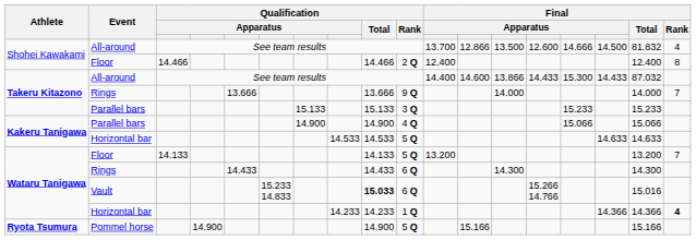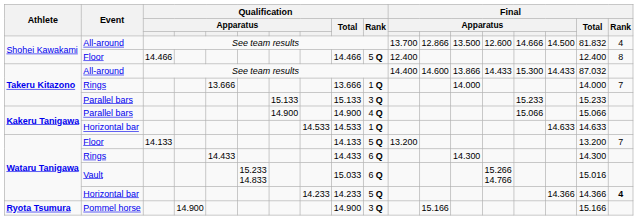 <table class="wikitable" style="font-size:90%">
 <tr>
 <th rowspan=3>Athlete</th>
 <th rowspan=3>Event</th>
 <th colspan =8>Qualification</th>
 <th colspan =8>Final</th>
 </tr>
 <tr style="font-size:95%">
 <th colspan=6>Apparatus</th>
 <th rowspan=2>Total</th>
 <th rowspan=2>Rank</th>
 <th colspan=6>Apparatus</th>
 <th rowspan=2>Total</th>
 <th rowspan=2>Rank</th>
 </tr>
 <tr style="font-size:95%">
 <th></th>
 <th></th>
 <th></th>
 <th></th>
 <th></th>
 <th></th>
 <th></th>
 <th></th>
 <th></th>
 <th></th>
 <th></th>
 <th></th>
 </tr>
 <tr align=center>
 <td align=left rowspan="2"><a href='#'>Shohei Kawakami</a></td>
 <td align=left><a href='#'>All-around</a></td>
 <td colspan=8><em>See team results</em></td>
 <td>13.700</td>
 <td>12.866</td>
 <td>13.500</td>
 <td>12.600</td>
 <td>14.666</td>
 <td>14.500</td>
 <td>81.832</td>
 <td>4</td>
 </tr>
 <tr align=center>
 <td align=left><a href='#'>Floor</a></td>
 <td>14.466</td>
 <td></td>
 <td></td>
 <td></td>
 <td></td>
 <td></td>
 <td>14.466</td>
-<td>2 <strong>Q</strong></td>
+<td>5 <strong>Q</strong></td>
 <td>12.400</td>
 <td></td>
 <td></td>
 <td></td>
 <td></td>
 <td></td>
 <td>12.400</td>
 <td>8</td>
 </tr>
 <tr align=center>
 <td align=left rowspan="3"><strong><a href='#'>Takeru&nbsp;Kitazono</a></strong></td>
 <td align=left><a href='#'>All-around</a></td>
 <td colspan=8><em>See team results</em></td>
 <td>14.400</td>
 <td>14.600</td>
 <td>13.866</td>
 <td>14.433</td>
 <td>15.300</td>
 <td>14.433</td>
 <td>87.032</td>
 <td></td>
 </tr>
 <tr align=center>
 <td align=left><a href='#'>Rings</a></td>
 <td></td>
 <td></td>
 <td>13.666</td>
 <td></td>
 <td></td>
 <td></td>
 <td>13.666</td>
-<td>9 <strong>Q</strong></td>
+<td>1 <strong>Q</strong></td>
 <td></td>
 <td></td>
 <td>14.000</td>
 <td></td>
 <td></td>
 <td></td>
 <td>14.000</td>
 <td>7</td>
 </tr>
 <tr align=center>
 <td align=left><a href='#'>Parallel bars</a></td>
 <td></td>
 <td></td>
 <td></td>
 <td></td>
 <td>15.133</td>
 <td></td>
 <td>15.133</td>
 <td>3 <strong>Q</strong></td>
 <td></td>
 <td></td>
 <td></td>
 <td></td>
 <td>15.233</td>
 <td></td>
 <td>15.233</td>
 <td></td>
 </tr>
 <tr align=center>
 <td align=left rowspan="2"><strong><a href='#'>Kakeru&nbsp;Tanigawa</a></strong></td>
 <td align=left><a href='#'>Parallel bars</a></td>
 <td></td>
 <td></td>
 <td></td>
 <td></td>
 <td>14.900</td>
 <td></td>
 <td>14.900</td>
 <td>4 <strong>Q</strong></td>
 <td></td>
 <td></td>
 <td></td>
 <td></td>
 <td>15.066</td>
 <td></td>
 <td>15.066</td>
 <td></td>
 </tr>
 <tr align=center>
 <td align=left><a href='#'>Horizontal bar</a></td>
 <td></td>
 <td></td>
 <td></td>
 <td></td>
 <td></td>
 <td>14.533</td>
 <td>14.533</td>
-<td>5 <strong>Q</strong></td>
+<td>1 <strong>Q</strong></td>
 <td></td>
 <td></td>
 <td></td>
 <td></td>
 <td></td>
 <td>14.633</td>
 <td>14.633</td>
 <td></td>
 </tr>
 <tr align=center>
 <td align=left rowspan="4"><strong><a href='#'>Wataru&nbsp;Tanigawa</a></strong></td>
 <td align=left><a href='#'>Floor</a></td>
 <td>14.133</td>
 <td></td>
 <td></td>
 <td></td>
 <td></td>
 <td></td>
 <td>14.133</td>
 <td>5 <strong>Q</strong></td>
 <td>13.200</td>
 <td></td>
 <td></td>
 <td></td>
 <td></td>
 <td></td>
 <td>13.200</td>
 <td>7</td>
 </tr>
 <tr align=center>
 <td align=left><a href='#'>Rings</a></td>
 <td></td>
 <td></td>
 <td>14.433</td>
 <td></td>
 <td></td>
 <td></td>
 <td>14.433</td>
 <td>6 <strong>Q</strong></td>
 <td></td>
 <td></td>
 <td>14.300</td>
 <td></td>
 <td></td>
 <td></td>
 <td>14.300</td>
 <td></td>
 </tr>
 <tr align=center>
 <td align=left><a href='#'>Vault</a></td>
 <td></td>
 <td></td>
 <td></td>
 <td>15.233<br>14.833</td>
 <td></td>
 <td></td>
-<td><strong>15.033</strong></td>
+<td>15.033</td>
 <td>6 <strong>Q</strong></td>
 <td></td>
 <td></td>
 <td></td>
 <td>15.266<br>14.766</td>
 <td></td>
 <td></td>
 <td>15.016</td>
 <td></td>
 </tr>
 <tr align=center>
 <td align=left><a href='#'>Horizontal bar</a></td>
 <td></td>
 <td></td>
 <td></td>
 <td></td>
 <td></td>
 <td>14.233</td>
 <td>14.233</td>
-<td>1 <strong>Q</strong></td>
+<td>5 <strong>Q</strong></td>
 <td></td>
 <td></td>
 <td></td>
 <td></td>
 <td></td>
 <td>14.366</td>
 <td>14.366</td>
 <td><strong>4</strong></td>
 </tr>
 <tr align=center>
 <td align=left><strong><a href='#'>Ryota&nbsp;Tsumura</a></strong></td>
 <td align=left><a href='#'>Pommel horse</a></td>
 <td></td>
 <td>14.900</td>
 <td></td>
 <td></td>
 <td></td>
 <td></td>
 <td>14.900</td>
-<td>5 <strong>Q</strong></td>
+<td>3 <strong>Q</strong></td>
 <td></td>
 <td>15.166</td>
 <td></td>
 <td></td>
 <td></td>
 <td></td>
 <td>15.166</td>
 <td></td>
 </tr>
 </table>
